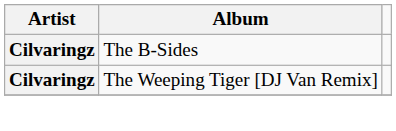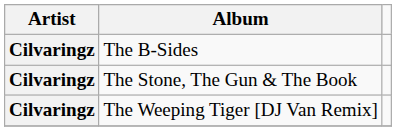 <table class="wikitable sortable plainrowheaders">
 <tr style="background:#ccc; text-align:center;">
 <th scope="col">Artist</th>
 <th scope="col">Album</th>
 </tr>
 <tr>
 <th scope=row>Cilvaringz</th>
 <td>The B-Sides</td>
 <td><em></em></td>
 </tr>
 <tr>
 <th scope=row>Cilvaringz</th>
+<td>The Stone, The Gun & The Book</td>
+<td><em></em></td>
+</tr>
+<tr>
+<th scope=row>Cilvaringz</th>
 <td>The Weeping Tiger [DJ Van Remix]</td>
 <td><em></em></td>
 </tr>
 <tr>
 </tr>
 </table>
